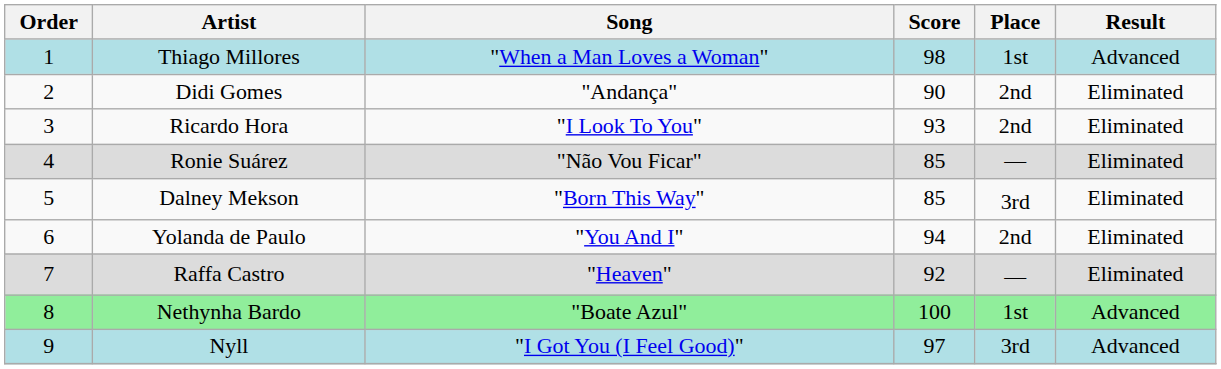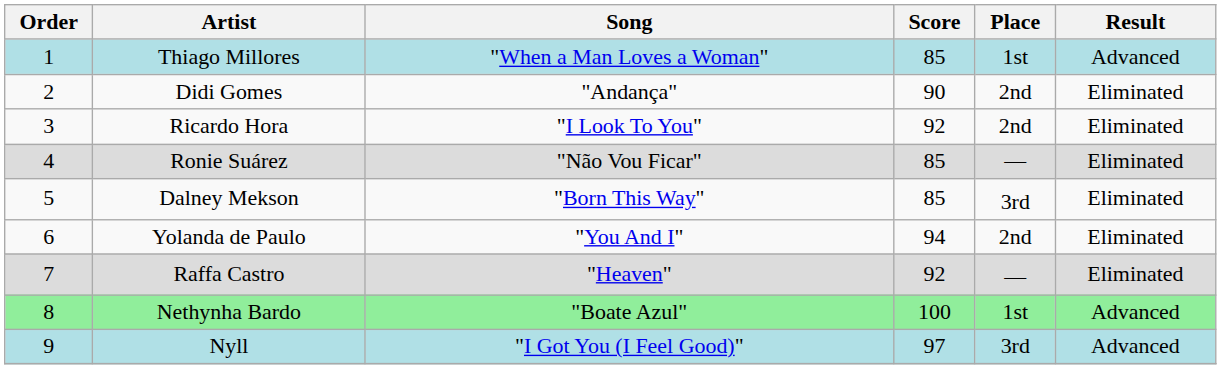 <table class="wikitable" style="text-align:center; width:70%;">
 <tr>
 <th scope="col" width="05%">Order</th>
 <th scope="col" width="17%">Artist</th>
 <th scope="col" width="33%">Song</th>
 <th scope="col" width="05%">Score</th>
 <th scope="col" width="05%">Place</th>
 <th scope="col" width="10%">Result</th>
 </tr>
 <tr bgcolor=B0E0E6>
 <td>1</td>
 <td>Thiago Millores</td>
 <td>"<a href='#'>When a Man Loves a Woman</a>"</td>
-<td>98</td>
+<td>85</td>
 <td>1st</td>
 <td>Advanced</td>
 </tr>
 <tr>
 <td>2</td>
 <td>Didi Gomes</td>
 <td>"Andança"</td>
 <td>90</td>
 <td>2nd</td>
 <td>Eliminated</td>
 </tr>
 <tr>
 <td>3</td>
 <td>Ricardo Hora</td>
 <td>"<a href='#'>I Look To You</a>"</td>
-<td>93</td>
+<td>92</td>
 <td>2nd</td>
 <td>Eliminated</td>
 </tr>
 <tr bgcolor=DCDCDC>
 <td>4</td>
 <td>Ronie Suárez</td>
 <td>"Não Vou Ficar"</td>
 <td>85</td>
 <td>—</td>
 <td>Eliminated</td>
 </tr>
 <tr>
 <td>5</td>
 <td>Dalney Mekson</td>
 <td>"<a href='#'>Born This Way</a>"</td>
 <td>85</td>
 <td>3rd<sup></sup></td>
 <td>Eliminated</td>
 </tr>
 <tr>
 <td>6</td>
 <td>Yolanda de Paulo</td>
 <td>"<a href='#'>You And I</a>"</td>
 <td>94</td>
 <td>2nd</td>
 <td>Eliminated</td>
 </tr>
 <tr bgcolor=DCDCDC>
 <td>7</td>
 <td>Raffa Castro</td>
 <td>"<a href='#'>Heaven</a>"</td>
 <td>92</td>
 <td>—<sup></sup></td>
 <td>Eliminated</td>
 </tr>
 <tr bgcolor=90EE9B>
 <td>8</td>
 <td>Nethynha Bardo</td>
 <td>"Boate Azul"</td>
 <td>100</td>
 <td>1st</td>
 <td>Advanced</td>
 </tr>
 <tr bgcolor=B0E0E6>
 <td>9</td>
 <td>Nyll</td>
 <td>"<a href='#'>I Got You (I Feel Good)</a>"</td>
 <td>97</td>
 <td>3rd</td>
 <td>Advanced</td>
 </tr>
 <tr>
 </tr>
 </table>
